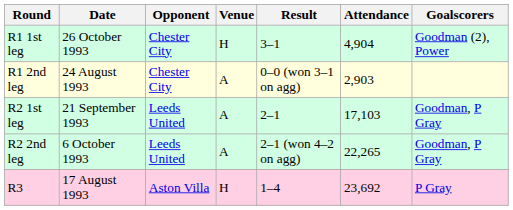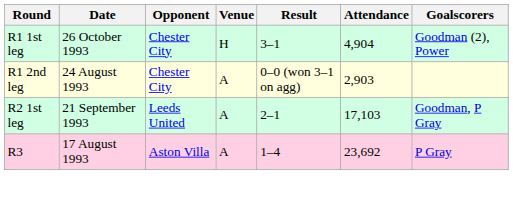 <table class="wikitable">
 <tr>
 <th>Round</th>
 <th>Date</th>
 <th>Opponent</th>
 <th>Venue</th>
 <th>Result</th>
 <th>Attendance</th>
 <th>Goalscorers</th>
 </tr>
 <tr style="background:#d0ffe3;">
 <td>R1 1st leg</td>
 <td>26 October 1993</td>
 <td><a href='#'>Chester City</a></td>
 <td>H</td>
 <td>3–1</td>
 <td>4,904</td>
 <td><a href='#'>Goodman</a> (2), <a href='#'>Power</a></td>
 </tr>
 <tr style="background:#ffffdd;">
 <td>R1 2nd leg</td>
 <td>24 August 1993</td>
 <td><a href='#'>Chester City</a></td>
 <td>A</td>
 <td>0–0 (won 3–1 on agg)</td>
 <td>2,903</td>
 <td></td>
 </tr>
 <tr style="background:#d0ffe3;">
 <td>R2 1st leg</td>
 <td>21 September 1993</td>
 <td><a href='#'>Leeds United</a></td>
 <td>A</td>
 <td>2–1</td>
 <td>17,103</td>
 <td><a href='#'>Goodman</a>, <a href='#'>P Gray</a></td>
 </tr>
-<tr style="background:#d0ffe3;">
-<td>R2 2nd leg</td>
-<td>6 October 1993</td>
-<td><a href='#'>Leeds United</a></td>
-<td>A</td>
-<td>2–1 (won 4–2 on agg)</td>
-<td>22,265</td>
-<td><a href='#'>Goodman</a>, <a href='#'>P Gray</a></td>
-</tr>
 <tr style="background:#ffd0e3;">
 <td>R3</td>
 <td>17 August 1993</td>
 <td><a href='#'>Aston Villa</a></td>
-<td>H</td>
+<td>A</td>
 <td>1–4</td>
 <td>23,692</td>
 <td><a href='#'>P Gray</a></td>
 </tr>
 </table>
